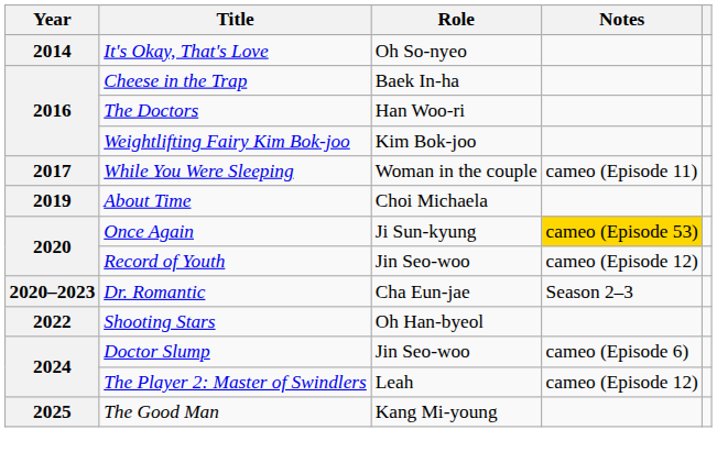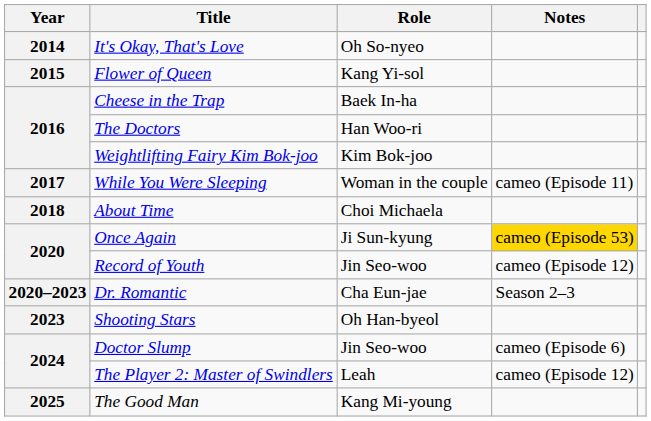 <table class="wikitable plainrowheaders sortable">
 <tr>
 <th scope="col">Year</th>
 <th scope="col">Title</th>
 <th scope="col">Role</th>
 <th scope="col">Notes</th>
 <th scope="col" class="unsortable"></th>
 </tr>
 <tr>
 <th scope="row">2014</th>
 <td><em><a href='#'>It's Okay, That's Love</a></em></td>
 <td>Oh So-nyeo</td>
+<td></td>
+<td style="text-align:center"></td>
+</tr>
+<tr>
+<th scope="row">2015</th>
+<td><em><a href='#'>Flower of Queen</a></em></td>
+<td>Kang Yi-sol</td>
 <td></td>
 <td style="text-align:center"></td>
 </tr>
 <tr>
 <th scope="row" rowspan="3">2016</th>
 <td><em><a href='#'>Cheese in the Trap</a></em></td>
 <td>Baek In-ha</td>
 <td></td>
 <td style="text-align:center"></td>
 </tr>
 <tr>
 <td><em><a href='#'>The Doctors</a></em></td>
 <td>Han Woo-ri</td>
 <td></td>
 <td style="text-align:center"></td>
 </tr>
 <tr>
 <td><em><a href='#'>Weightlifting Fairy Kim Bok-joo</a></em></td>
 <td>Kim Bok-joo</td>
 <td></td>
 <td style="text-align:center"></td>
 </tr>
 <tr>
 <th scope="row">2017</th>
 <td><em><a href='#'>While You Were Sleeping</a></em></td>
 <td>Woman in the couple</td>
 <td>cameo (Episode 11)</td>
 <td style="text-align:center"></td>
 </tr>
 <tr>
-<th scope="row">2019</th>
+<th scope="row">2018</th>
 <td><em><a href='#'>About Time</a></em></td>
 <td>Choi Michaela</td>
 <td></td>
 <td style="text-align:center"></td>
 </tr>
 <tr>
 <th scope="row" rowspan="2">2020</th>
 <td><em><a href='#'>Once Again</a></em></td>
 <td>Ji Sun-kyung</td>
 <td style="background: gold;">cameo (Episode 53)</td>
 <td style="text-align:center"></td>
 </tr>
 <tr>
 <td><em><a href='#'>Record of Youth</a></em></td>
 <td>Jin Seo-woo</td>
 <td>cameo (Episode 12)</td>
 <td style="text-align:center"></td>
 </tr>
 <tr>
 <th scope="row">2020–2023</th>
 <td><em><a href='#'>Dr. Romantic</a></em></td>
 <td>Cha Eun-jae</td>
 <td>Season 2–3</td>
 <td style="text-align:center"></td>
 </tr>
 <tr>
-<th scope="row">2022</th>
+<th scope="row">2023</th>
 <td><em><a href='#'>Shooting Stars</a></em></td>
 <td>Oh Han-byeol</td>
 <td></td>
 <td style="text-align:center"></td>
 </tr>
 <tr>
 <th scope="row" rowspan="2">2024</th>
 <td><em><a href='#'>Doctor Slump</a></em></td>
 <td>Jin Seo-woo</td>
 <td>cameo (Episode 6)</td>
 <td style="text-align:center"></td>
 </tr>
 <tr>
 <td><em><a href='#'>The Player 2: Master of Swindlers</a></em></td>
 <td>Leah</td>
 <td>cameo (Episode 12)</td>
 <td style="text-align:center"></td>
 </tr>
 <tr>
 <th scope="row">2025</th>
 <td><em>The Good Man</em></td>
 <td>Kang Mi-young</td>
 <td></td>
 <td style="text-align:center"></td>
 </tr>
 </table>
